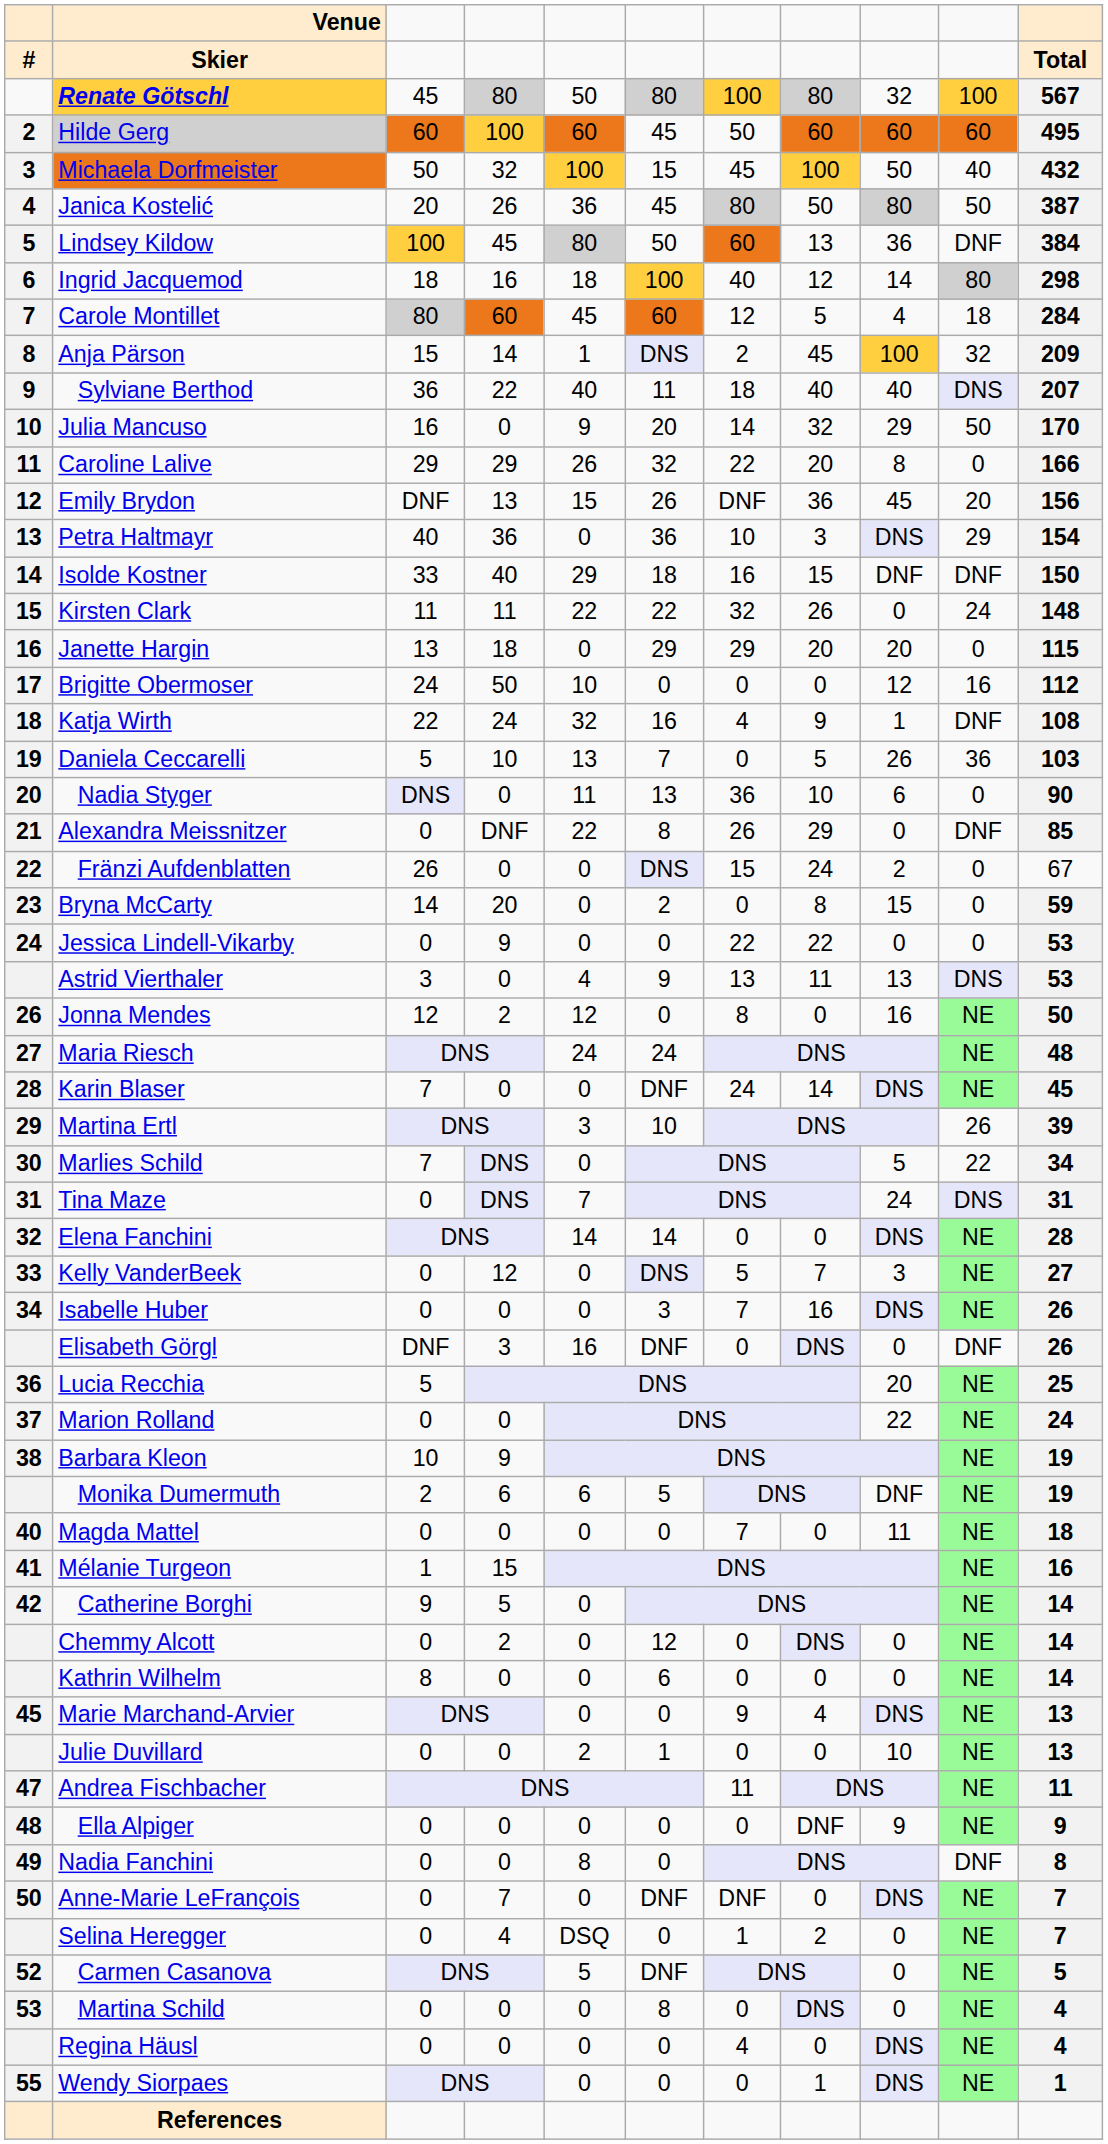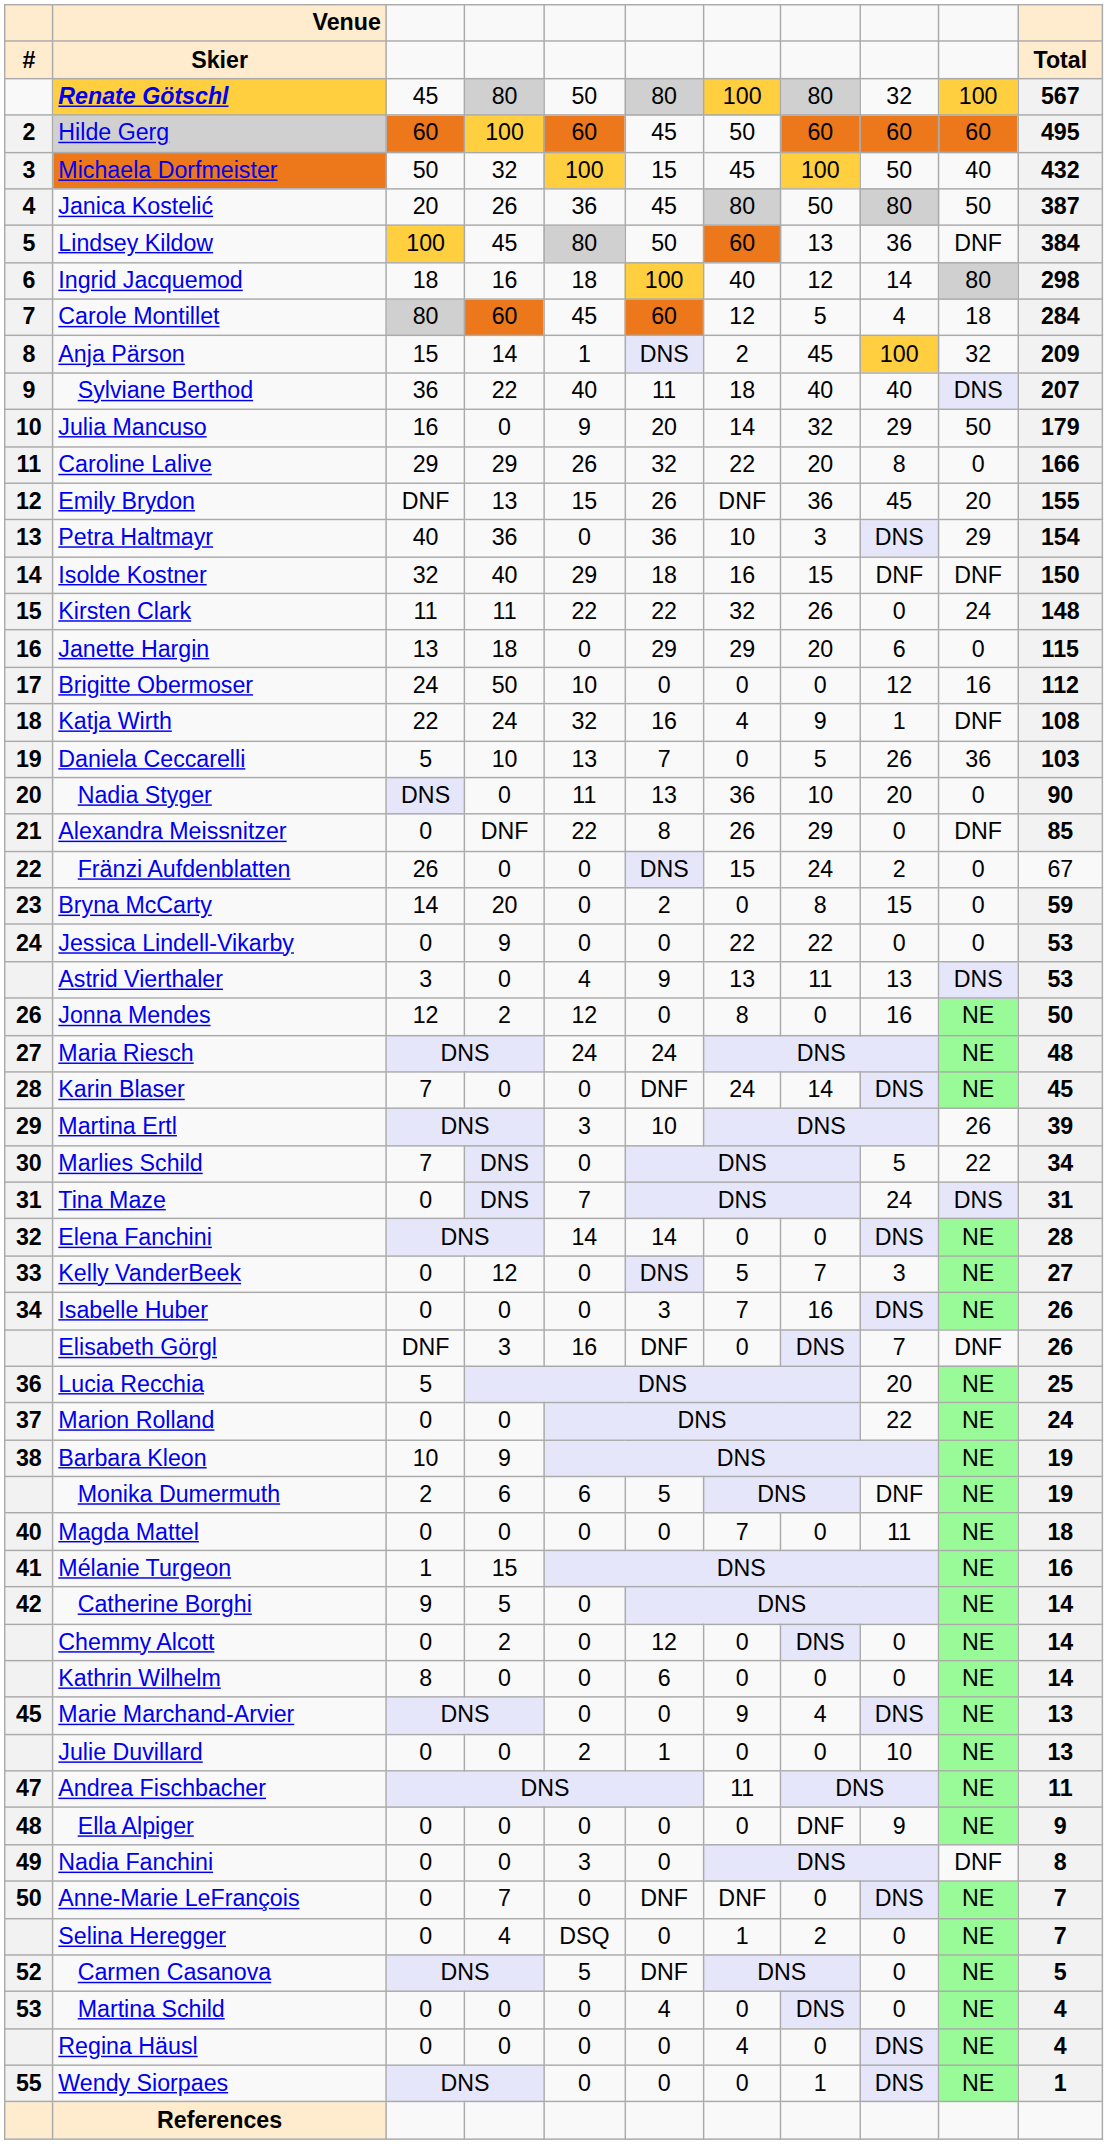 <table class="wikitable" width=60% style="font-size:100%; text-align:center;">
 <tr>
 <td bgcolor=ffebcd></td>
 <td align=right bgcolor=ffebcd><strong>Venue</strong></td>
 <td></td>
 <td></td>
 <td></td>
 <td></td>
 <td></td>
 <td></td>
 <td></td>
 <td></td>
 <td bgcolor=ffebcd></td>
 </tr>
 <tr>
 <td bgcolor=ffebcd><strong>#</strong></td>
 <td bgcolor=ffebcd><strong>Skier</strong></td>
 <td></td>
 <td></td>
 <td></td>
 <td></td>
 <td></td>
 <td></td>
 <td></td>
 <td></td>
 <td bgcolor=ffebcd><strong>Total</strong></td>
 </tr>
 <tr>
 <td></td>
 <td align=left bgcolor=ffcf40> <strong><em><a href='#'>Renate Götschl</a></em></strong></td>
 <td>45</td>
 <td bgcolor=d0d0d0>80</td>
 <td>50</td>
 <td bgcolor=d0d0d0>80</td>
 <td bgcolor=ffcf40>100</td>
 <td bgcolor=d0d0d0>80</td>
 <td>32</td>
 <td bgcolor=ffcf40>100</td>
 <th>567</th>
 </tr>
 <tr>
 <th>2</th>
 <td align=left bgcolor=d0d0d0> <a href='#'>Hilde Gerg</a></td>
 <td bgcolor=ec781b>60</td>
 <td bgcolor=ffcf40>100</td>
 <td bgcolor=ec781b>60</td>
 <td>45</td>
 <td>50</td>
 <td bgcolor=ec781b>60</td>
 <td bgcolor=ec781b>60</td>
 <td bgcolor=ec781b>60</td>
 <th>495</th>
 </tr>
 <tr>
 <th>3</th>
 <td align=left bgcolor=ec781b> <a href='#'>Michaela Dorfmeister</a></td>
 <td>50</td>
 <td>32</td>
 <td bgcolor=ffcf40>100</td>
 <td>15</td>
 <td>45</td>
 <td bgcolor=ffcf40>100</td>
 <td>50</td>
 <td>40</td>
 <th>432</th>
 </tr>
 <tr>
 <th>4</th>
 <td align=left> <a href='#'>Janica Kostelić</a></td>
 <td>20</td>
 <td>26</td>
 <td>36</td>
 <td>45</td>
 <td bgcolor=d0d0d0>80</td>
 <td>50</td>
 <td bgcolor=d0d0d0>80</td>
 <td>50</td>
 <th>387</th>
 </tr>
 <tr>
 <th>5</th>
 <td align=left> <a href='#'>Lindsey Kildow</a></td>
 <td bgcolor=ffcf40>100</td>
 <td>45</td>
 <td bgcolor=d0d0d0>80</td>
 <td>50</td>
 <td bgcolor=ec781b>60</td>
 <td>13</td>
 <td>36</td>
 <td>DNF</td>
 <th>384</th>
 </tr>
 <tr>
 <th>6</th>
 <td align=left> <a href='#'>Ingrid Jacquemod</a></td>
 <td>18</td>
 <td>16</td>
 <td>18</td>
 <td bgcolor=ffcf40>100</td>
 <td>40</td>
 <td>12</td>
 <td>14</td>
 <td bgcolor=d0d0d0>80</td>
 <th>298</th>
 </tr>
 <tr>
 <th>7</th>
 <td align=left> <a href='#'>Carole Montillet</a></td>
 <td bgcolor=d0d0d0>80</td>
 <td bgcolor=ec781b>60</td>
 <td>45</td>
 <td bgcolor=ec781b>60</td>
 <td>12</td>
 <td>5</td>
 <td>4</td>
 <td>18</td>
 <th>284</th>
 </tr>
 <tr>
 <th>8</th>
 <td align=left> <a href='#'>Anja Pärson</a></td>
 <td>15</td>
 <td>14</td>
 <td>1</td>
 <td bgcolor=lavender>DNS</td>
 <td>2</td>
 <td>45</td>
 <td bgcolor=ffcf40>100</td>
 <td>32</td>
 <th>209</th>
 </tr>
 <tr>
 <th>9</th>
 <td align=left>   <a href='#'>Sylviane Berthod</a></td>
 <td>36</td>
 <td>22</td>
 <td>40</td>
 <td>11</td>
 <td>18</td>
 <td>40</td>
 <td>40</td>
 <td bgcolor=lavender>DNS</td>
 <th>207</th>
 </tr>
 <tr>
 <th>10</th>
 <td align=left> <a href='#'>Julia Mancuso</a></td>
 <td>16</td>
 <td>0</td>
 <td>9</td>
 <td>20</td>
 <td>14</td>
 <td>32</td>
 <td>29</td>
 <td>50</td>
-<th>170</th>
+<th>179</th>
 </tr>
 <tr>
 <th>11</th>
 <td align=left> <a href='#'>Caroline Lalive</a></td>
 <td>29</td>
 <td>29</td>
 <td>26</td>
 <td>32</td>
 <td>22</td>
 <td>20</td>
 <td>8</td>
 <td>0</td>
 <th>166</th>
 </tr>
 <tr>
 <th>12</th>
 <td align="left"> <a href='#'>Emily Brydon</a></td>
 <td>DNF</td>
 <td>13</td>
 <td>15</td>
 <td>26</td>
 <td>DNF</td>
 <td>36</td>
 <td>45</td>
 <td>20</td>
-<th>156</th>
+<th>155</th>
 </tr>
 <tr>
 <th>13</th>
 <td align="left"> <a href='#'>Petra Haltmayr</a></td>
 <td>40</td>
 <td>36</td>
 <td>0</td>
 <td>36</td>
 <td>10</td>
 <td>3</td>
 <td bgcolor=lavender>DNS</td>
 <td>29</td>
 <th>154</th>
 </tr>
 <tr>
 <th>14</th>
 <td align="left"> <a href='#'>Isolde Kostner</a></td>
-<td>33</td>
+<td>32</td>
 <td>40</td>
 <td>29</td>
 <td>18</td>
 <td>16</td>
 <td>15</td>
 <td>DNF</td>
 <td>DNF</td>
 <th>150</th>
 </tr>
 <tr>
 <th>15</th>
 <td align="left"> <a href='#'>Kirsten Clark</a></td>
 <td>11</td>
 <td>11</td>
 <td>22</td>
 <td>22</td>
 <td>32</td>
 <td>26</td>
 <td>0</td>
 <td>24</td>
 <th>148</th>
 </tr>
 <tr>
 <th>16</th>
 <td align="left"> <a href='#'>Janette Hargin</a></td>
 <td>13</td>
 <td>18</td>
 <td>0</td>
 <td>29</td>
 <td>29</td>
 <td>20</td>
-<td>20</td>
+<td>6</td>
 <td>0</td>
 <th>115</th>
 </tr>
 <tr>
 <th>17</th>
 <td align="left"> <a href='#'>Brigitte Obermoser</a></td>
 <td>24</td>
 <td>50</td>
 <td>10</td>
 <td>0</td>
 <td>0</td>
 <td>0</td>
 <td>12</td>
 <td>16</td>
 <th>112</th>
 </tr>
 <tr>
 <th>18</th>
 <td align="left"> <a href='#'>Katja Wirth</a></td>
 <td>22</td>
 <td>24</td>
 <td>32</td>
 <td>16</td>
 <td>4</td>
 <td>9</td>
 <td>1</td>
 <td>DNF</td>
 <th>108</th>
 </tr>
 <tr>
 <th>19</th>
 <td align="left"> <a href='#'>Daniela Ceccarelli</a></td>
 <td>5</td>
 <td>10</td>
 <td>13</td>
 <td>7</td>
 <td>0</td>
 <td>5</td>
 <td>26</td>
 <td>36</td>
 <th>103</th>
 </tr>
 <tr>
 <th>20</th>
 <td align="left">   <a href='#'>Nadia Styger</a></td>
 <td bgcolor=lavender>DNS</td>
 <td>0</td>
 <td>11</td>
 <td>13</td>
 <td>36</td>
 <td>10</td>
-<td>6</td>
+<td>20</td>
 <td>0</td>
 <th>90</th>
 </tr>
 <tr>
 <th>21</th>
 <td align="left"> <a href='#'>Alexandra Meissnitzer</a></td>
 <td>0</td>
 <td>DNF</td>
 <td>22</td>
 <td>8</td>
 <td>26</td>
 <td>29</td>
 <td>0</td>
 <td>DNF</td>
 <th>85</th>
 </tr>
 <tr>
 <th>22</th>
 <td align="left">   <a href='#'>Fränzi Aufdenblatten</a></td>
 <td>26</td>
 <td>0</td>
 <td>0</td>
 <td bgcolor=lavender>DNS</td>
 <td>15</td>
 <td>24</td>
 <td>2</td>
 <td>0</td>
 <td>67</td>
 </tr>
 <tr>
 <th>23</th>
 <td align="left"> <a href='#'>Bryna McCarty</a></td>
 <td>14</td>
 <td>20</td>
 <td>0</td>
 <td>2</td>
 <td>0</td>
 <td>8</td>
 <td>15</td>
 <td>0</td>
 <th>59</th>
 </tr>
 <tr>
 <th>24</th>
 <td align="left"> <a href='#'>Jessica Lindell-Vikarby</a></td>
 <td>0</td>
 <td>9</td>
 <td>0</td>
 <td>0</td>
 <td>22</td>
 <td>22</td>
 <td>0</td>
 <td>0</td>
 <th>53</th>
 </tr>
 <tr>
 <th></th>
 <td align="left"> <a href='#'>Astrid Vierthaler</a></td>
 <td>3</td>
 <td>0</td>
 <td>4</td>
 <td>9</td>
 <td>13</td>
 <td>11</td>
 <td>13</td>
 <td bgcolor=lavender>DNS</td>
 <th>53</th>
 </tr>
 <tr>
 <th>26</th>
 <td align="left"> <a href='#'>Jonna Mendes</a></td>
 <td>12</td>
 <td>2</td>
 <td>12</td>
 <td>0</td>
 <td>8</td>
 <td>0</td>
 <td>16</td>
 <td bgcolor=palegreen>NE</td>
 <th>50</th>
 </tr>
 <tr>
 <th>27</th>
 <td align="left"> <a href='#'>Maria Riesch</a></td>
 <td colspan=2 bgcolor=lavender>DNS</td>
 <td>24</td>
 <td>24</td>
 <td colspan=3 bgcolor=lavender>DNS</td>
 <td bgcolor=palegreen>NE</td>
 <th>48</th>
 </tr>
 <tr>
 <th>28</th>
 <td align="left"> <a href='#'>Karin Blaser</a></td>
 <td>7</td>
 <td>0</td>
 <td>0</td>
 <td>DNF</td>
 <td>24</td>
 <td>14</td>
 <td bgcolor=lavender>DNS</td>
 <td bgcolor=palegreen>NE</td>
 <th>45</th>
 </tr>
 <tr>
 <th>29</th>
 <td align="left"> <a href='#'>Martina Ertl</a></td>
 <td colspan=2 bgcolor=lavender>DNS</td>
 <td>3</td>
 <td>10</td>
 <td colspan=3 bgcolor=lavender>DNS</td>
 <td>26</td>
 <th>39</th>
 </tr>
 <tr>
 <th>30</th>
 <td align="left"> <a href='#'>Marlies Schild</a></td>
 <td>7</td>
 <td bgcolor=lavender>DNS</td>
 <td>0</td>
 <td colspan=3 bgcolor=lavender>DNS</td>
 <td>5</td>
 <td>22</td>
 <th>34</th>
 </tr>
 <tr>
 <th>31</th>
 <td align="left"> <a href='#'>Tina Maze</a></td>
 <td>0</td>
 <td bgcolor=lavender>DNS</td>
 <td>7</td>
 <td colspan=3 bgcolor=lavender>DNS</td>
 <td>24</td>
 <td bgcolor=lavender>DNS</td>
 <th>31</th>
 </tr>
 <tr>
 <th>32</th>
 <td align="left"> <a href='#'>Elena Fanchini</a></td>
 <td colspan=2 bgcolor=lavender>DNS</td>
 <td>14</td>
 <td>14</td>
 <td>0</td>
 <td>0</td>
 <td bgcolor=lavender>DNS</td>
 <td bgcolor=palegreen>NE</td>
 <th>28</th>
 </tr>
 <tr>
 <th>33</th>
 <td align="left"> <a href='#'>Kelly VanderBeek</a></td>
 <td>0</td>
 <td>12</td>
 <td>0</td>
 <td bgcolor=lavender>DNS</td>
 <td>5</td>
 <td>7</td>
 <td>3</td>
 <td bgcolor=palegreen>NE</td>
 <th>27</th>
 </tr>
 <tr>
 <th>34</th>
 <td align="left"> <a href='#'>Isabelle Huber</a></td>
 <td>0</td>
 <td>0</td>
 <td>0</td>
 <td>3</td>
 <td>7</td>
 <td>16</td>
 <td bgcolor=lavender>DNS</td>
 <td bgcolor=palegreen>NE</td>
 <th>26</th>
 </tr>
 <tr>
 <th></th>
 <td align="left"> <a href='#'>Elisabeth Görgl</a></td>
 <td>DNF</td>
 <td>3</td>
 <td>16</td>
 <td>DNF</td>
 <td>0</td>
 <td bgcolor=lavender>DNS</td>
-<td>0</td>
+<td>7</td>
 <td>DNF</td>
 <th>26</th>
 </tr>
 <tr>
 <th>36</th>
 <td align="left"> <a href='#'>Lucia Recchia</a></td>
 <td>5</td>
 <td colspan=5 bgcolor=lavender>DNS</td>
 <td>20</td>
 <td bgcolor=palegreen>NE</td>
 <th>25</th>
 </tr>
 <tr>
 <th>37</th>
 <td align="left"> <a href='#'>Marion Rolland</a></td>
 <td>0</td>
 <td>0</td>
 <td colspan=4 bgcolor=lavender>DNS</td>
 <td>22</td>
 <td bgcolor=palegreen>NE</td>
 <th>24</th>
 </tr>
 <tr>
 <th>38</th>
 <td align="left"> <a href='#'>Barbara Kleon</a></td>
 <td>10</td>
 <td>9</td>
 <td colspan=5 bgcolor=lavender>DNS</td>
 <td bgcolor=palegreen>NE</td>
 <th>19</th>
 </tr>
 <tr>
 <th></th>
 <td align="left">   <a href='#'>Monika Dumermuth</a></td>
 <td>2</td>
 <td>6</td>
 <td>6</td>
 <td>5</td>
 <td colspan=2 bgcolor=lavender>DNS</td>
 <td>DNF</td>
 <td bgcolor=palegreen>NE</td>
 <th>19</th>
 </tr>
 <tr>
 <th>40</th>
 <td align="left"> <a href='#'>Magda Mattel</a></td>
 <td>0</td>
 <td>0</td>
 <td>0</td>
 <td>0</td>
 <td>7</td>
 <td>0</td>
 <td>11</td>
 <td bgcolor=palegreen>NE</td>
 <th>18</th>
 </tr>
 <tr>
 <th>41</th>
 <td align="left"> <a href='#'>Mélanie Turgeon</a></td>
 <td>1</td>
 <td>15</td>
 <td colspan=5 bgcolor=lavender>DNS</td>
 <td bgcolor=palegreen>NE</td>
 <th>16</th>
 </tr>
 <tr>
 <th>42</th>
 <td align="left">   <a href='#'>Catherine Borghi</a></td>
 <td>9</td>
 <td>5</td>
 <td>0</td>
 <td colspan=4 bgcolor=lavender>DNS</td>
 <td bgcolor=palegreen>NE</td>
 <th>14</th>
 </tr>
 <tr>
 <th></th>
 <td align="left"> <a href='#'>Chemmy Alcott</a></td>
 <td>0</td>
 <td>2</td>
 <td>0</td>
 <td>12</td>
 <td>0</td>
 <td bgcolor=lavender>DNS</td>
 <td>0</td>
 <td bgcolor=palegreen>NE</td>
 <th>14</th>
 </tr>
 <tr>
 <th></th>
 <td align="left"> <a href='#'>Kathrin Wilhelm</a></td>
 <td>8</td>
 <td>0</td>
 <td>0</td>
 <td>6</td>
 <td>0</td>
 <td>0</td>
 <td>0</td>
 <td bgcolor=palegreen>NE</td>
 <th>14</th>
 </tr>
 <tr>
 <th>45</th>
 <td align="left"> <a href='#'>Marie Marchand-Arvier</a></td>
 <td colspan=2 bgcolor=lavender>DNS</td>
 <td>0</td>
 <td>0</td>
 <td>9</td>
 <td>4</td>
 <td bgcolor=lavender>DNS</td>
 <td bgcolor=palegreen>NE</td>
 <th>13</th>
 </tr>
 <tr>
 <th></th>
 <td align="left"> <a href='#'>Julie Duvillard</a></td>
 <td>0</td>
 <td>0</td>
 <td>2</td>
 <td>1</td>
 <td>0</td>
 <td>0</td>
 <td>10</td>
 <td bgcolor=palegreen>NE</td>
 <th>13</th>
 </tr>
 <tr>
 <th>47</th>
 <td align="left"> <a href='#'>Andrea Fischbacher</a></td>
 <td colspan=4 bgcolor=lavender>DNS</td>
 <td>11</td>
 <td colspan=2 bgcolor=lavender>DNS</td>
 <td bgcolor=palegreen>NE</td>
 <th>11</th>
 </tr>
 <tr>
 <th>48</th>
 <td align="left">   <a href='#'>Ella Alpiger</a></td>
 <td>0</td>
 <td>0</td>
 <td>0</td>
 <td>0</td>
 <td>0</td>
 <td>DNF</td>
 <td>9</td>
 <td bgcolor=palegreen>NE</td>
 <th>9</th>
 </tr>
 <tr>
 <th>49</th>
 <td align="left"> <a href='#'>Nadia Fanchini</a></td>
 <td>0</td>
 <td>0</td>
-<td>8</td>
+<td>3</td>
 <td>0</td>
 <td colspan=3 bgcolor=lavender>DNS</td>
 <td>DNF</td>
 <th>8</th>
 </tr>
 <tr>
 <th>50</th>
 <td align="left"> <a href='#'>Anne-Marie LeFrançois</a></td>
 <td>0</td>
 <td>7</td>
 <td>0</td>
 <td>DNF</td>
 <td>DNF</td>
 <td>0</td>
 <td bgcolor=lavender>DNS</td>
 <td bgcolor=palegreen>NE</td>
 <th>7</th>
 </tr>
 <tr>
 <th></th>
 <td align="left"> <a href='#'>Selina Heregger</a></td>
 <td>0</td>
 <td>4</td>
 <td>DSQ</td>
 <td>0</td>
 <td>1</td>
 <td>2</td>
 <td>0</td>
 <td bgcolor=palegreen>NE</td>
 <th>7</th>
 </tr>
 <tr>
 <th>52</th>
 <td align="left">   <a href='#'>Carmen Casanova</a></td>
 <td colspan=2 bgcolor=lavender>DNS</td>
 <td>5</td>
 <td>DNF</td>
 <td colspan=2 bgcolor=lavender>DNS</td>
 <td>0</td>
 <td bgcolor=palegreen>NE</td>
 <th>5</th>
 </tr>
 <tr>
 <th>53</th>
 <td align="left">   <a href='#'>Martina Schild</a></td>
 <td>0</td>
 <td>0</td>
 <td>0</td>
-<td>8</td>
+<td>4</td>
 <td>0</td>
 <td bgcolor=lavender>DNS</td>
 <td>0</td>
 <td bgcolor=palegreen>NE</td>
 <th>4</th>
 </tr>
 <tr>
 <th></th>
 <td align="left"> <a href='#'>Regina Häusl</a></td>
 <td>0</td>
 <td>0</td>
 <td>0</td>
 <td>0</td>
 <td>4</td>
 <td>0</td>
 <td bgcolor=lavender>DNS</td>
 <td bgcolor=palegreen>NE</td>
 <th>4</th>
 </tr>
 <tr>
 <th>55</th>
 <td align="left"> <a href='#'>Wendy Siorpaes</a></td>
 <td colspan=2 bgcolor=lavender>DNS</td>
 <td>0</td>
 <td>0</td>
 <td>0</td>
 <td>1</td>
 <td bgcolor=lavender>DNS</td>
 <td bgcolor=palegreen>NE</td>
 <th>1</th>
 </tr>
 <tr>
 <td bgcolor=ffebcd></td>
 <td bgcolor=ffebcd><strong>References</strong></td>
 <td></td>
 <td></td>
 <td></td>
 <td></td>
 <td></td>
 <td></td>
 <td></td>
 <td></td>
 </tr>
 </table>
